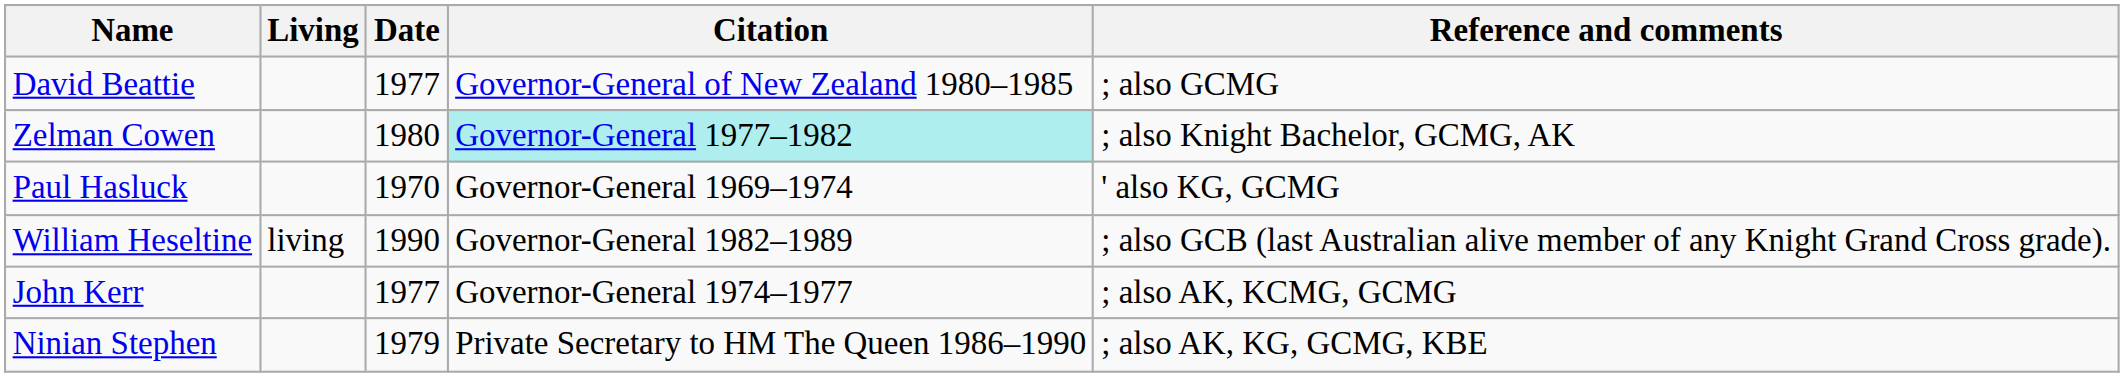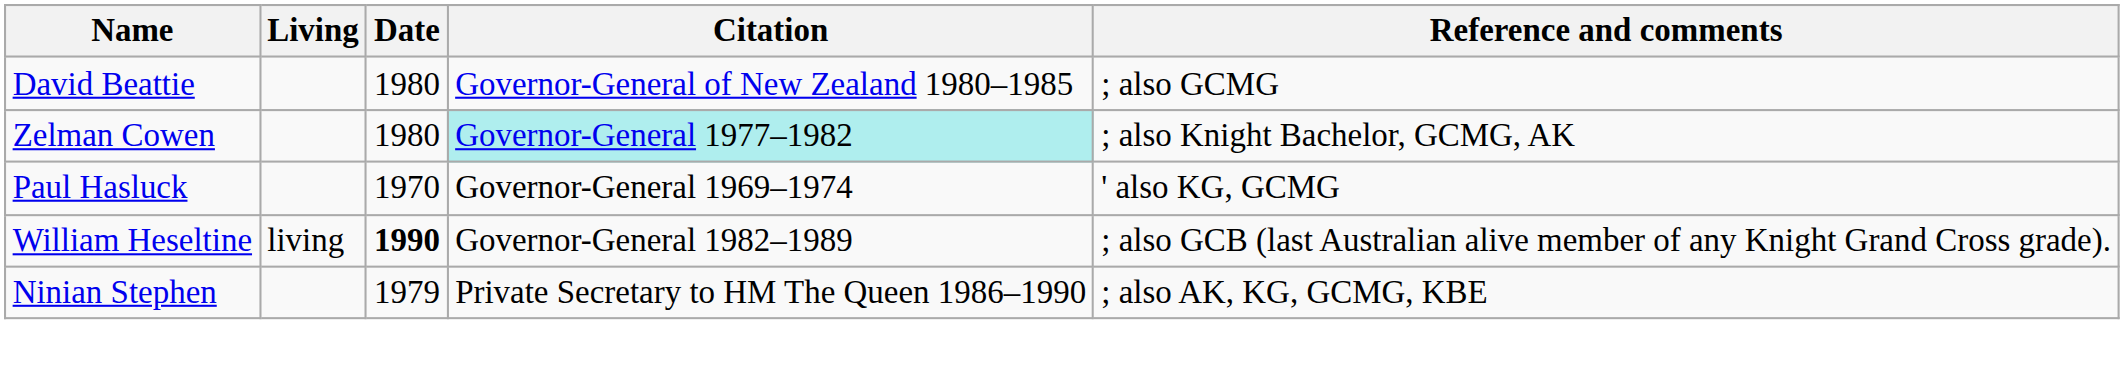 <table class="wikitable sortable" style="text-align: left">
 <tr>
 <th>Name</th>
 <th>Living</th>
 <th>Date</th>
 <th>Citation</th>
 <th>Reference and comments</th>
 </tr>
 <tr>
 <td><a href='#'>David Beattie</a></td>
 <td></td>
-<td>1977</td>
+<td>1980</td>
 <td><a href='#'>Governor-General of New Zealand</a> 1980–1985</td>
 <td>; also GCMG</td>
 </tr>
 <tr>
 <td><a href='#'>Zelman Cowen</a></td>
 <td></td>
 <td>1980</td>
 <td style="background: paleturquoise;"><a href='#'>Governor-General</a> 1977–1982</td>
 <td>; also Knight Bachelor, GCMG, AK</td>
 </tr>
 <tr>
 <td><a href='#'>Paul Hasluck</a></td>
 <td></td>
 <td>1970</td>
 <td>Governor-General 1969–1974</td>
 <td>' also KG, GCMG</td>
 </tr>
 <tr>
 <td><a href='#'>William Heseltine</a></td>
 <td>living</td>
-<td>1990</td>
+<td><strong>1990</strong></td>
 <td>Governor-General 1982–1989</td>
 <td>; also GCB (last Australian alive member of any Knight Grand Cross grade).</td>
-</tr>
-<tr>
-<td><a href='#'>John Kerr</a></td>
-<td></td>
-<td>1977</td>
-<td>Governor-General 1974–1977</td>
-<td>; also AK, KCMG, GCMG</td>
 </tr>
 <tr>
 <td><a href='#'>Ninian Stephen</a></td>
 <td></td>
 <td>1979</td>
 <td>Private Secretary to HM The Queen 1986–1990</td>
 <td>; also AK, KG, GCMG, KBE</td>
 </tr>
 </table>
